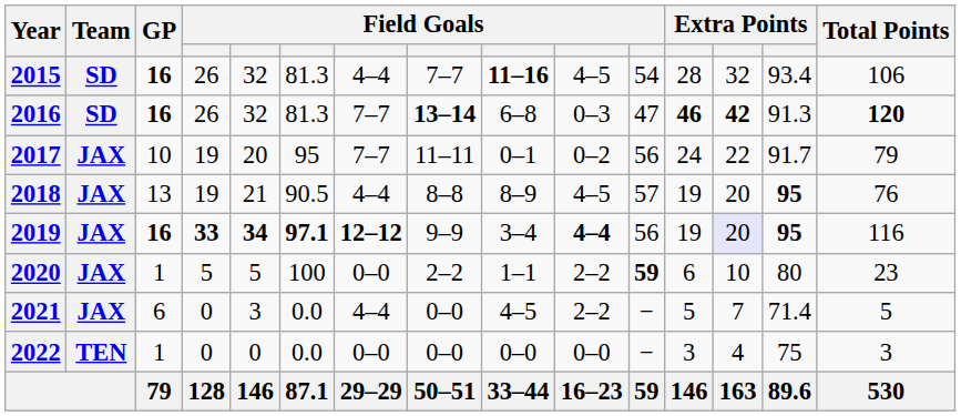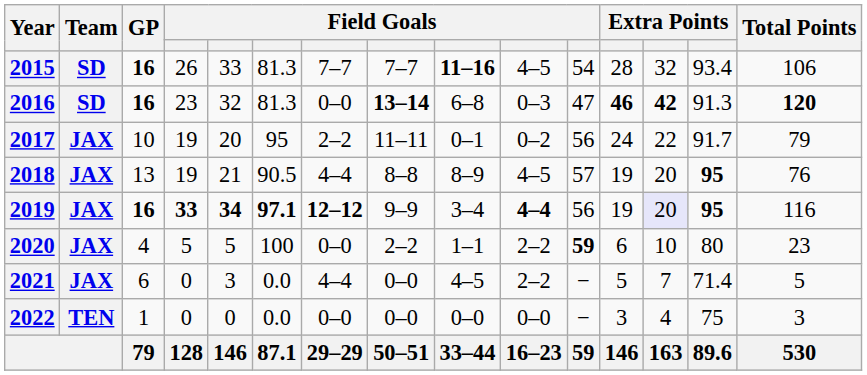 <table class="wikitable" style="text-align:center;">
 <tr>
 <th rowspan="2">Year</th>
 <th rowspan="2">Team</th>
 <th rowspan="2">GP</th>
 <th colspan="8">Field Goals</th>
 <th colspan="3">Extra Points</th>
 <th rowspan="2">Total Points</th>
 </tr>
 <tr>
 <th></th>
 <th></th>
 <th></th>
 <th></th>
 <th></th>
 <th></th>
 <th></th>
 <th></th>
 <th></th>
 <th></th>
 <th></th>
 </tr>
 <tr>
 <th><a href='#'>2015</a></th>
 <th><a href='#'>SD</a></th>
 <td><strong>16</strong></td>
 <td>26</td>
-<td>32</td>
+<td>33</td>
 <td>81.3</td>
-<td>4–4</td>
+<td>7–7</td>
 <td>7–7</td>
 <td><strong>11–16</strong></td>
 <td>4–5</td>
 <td>54</td>
 <td>28</td>
 <td>32</td>
 <td>93.4</td>
 <td>106</td>
 </tr>
 <tr>
 <th><a href='#'>2016</a></th>
 <th><a href='#'>SD</a></th>
 <td><strong>16</strong></td>
-<td>26</td>
+<td>23</td>
 <td>32</td>
 <td>81.3</td>
-<td>7–7</td>
+<td>0–0</td>
 <td><strong>13–14</strong></td>
 <td>6–8</td>
 <td>0–3</td>
 <td>47</td>
 <td><strong>46</strong></td>
 <td><strong>42</strong></td>
 <td>91.3</td>
 <td><strong>120</strong></td>
 </tr>
 <tr>
 <th><a href='#'>2017</a></th>
 <th><a href='#'>JAX</a></th>
 <td>10</td>
 <td>19</td>
 <td>20</td>
 <td>95</td>
-<td>7–7</td>
+<td>2–2</td>
 <td>11–11</td>
 <td>0–1</td>
 <td>0–2</td>
 <td>56</td>
 <td>24</td>
 <td>22</td>
 <td>91.7</td>
 <td>79</td>
 </tr>
 <tr>
 <th><a href='#'>2018</a></th>
 <th><a href='#'>JAX</a></th>
 <td>13</td>
 <td>19</td>
 <td>21</td>
 <td>90.5</td>
 <td>4–4</td>
 <td>8–8</td>
 <td>8–9</td>
 <td>4–5</td>
 <td>57</td>
 <td>19</td>
 <td>20</td>
 <td><strong>95</strong></td>
 <td>76</td>
 </tr>
 <tr>
 <th><a href='#'>2019</a></th>
 <th><a href='#'>JAX</a></th>
 <td><strong>16</strong></td>
 <td><strong>33</strong></td>
 <td><strong>34</strong></td>
 <td><strong>97.1</strong></td>
 <td><strong>12–12</strong></td>
 <td>9–9</td>
 <td>3–4</td>
 <td><strong>4–4</strong></td>
 <td>56</td>
 <td>19</td>
 <td style="background: lavender;">20</td>
 <td><strong>95</strong></td>
 <td>116</td>
 </tr>
 <tr>
 <th><a href='#'>2020</a></th>
 <th><a href='#'>JAX</a></th>
-<td>1</td>
+<td>4</td>
 <td>5</td>
 <td>5</td>
 <td>100</td>
 <td>0–0</td>
 <td>2–2</td>
 <td>1–1</td>
 <td>2–2</td>
 <td><strong>59</strong></td>
 <td>6</td>
 <td>10</td>
 <td>80</td>
 <td>23</td>
 </tr>
 <tr>
 <th><a href='#'>2021</a></th>
 <th><a href='#'>JAX</a></th>
 <td>6</td>
 <td>0</td>
 <td>3</td>
 <td>0.0</td>
 <td>4–4</td>
 <td>0–0</td>
 <td>4–5</td>
 <td>2–2</td>
 <td>−</td>
 <td>5</td>
 <td>7</td>
 <td>71.4</td>
 <td>5</td>
 </tr>
 <tr>
 <th><a href='#'>2022</a></th>
 <th><a href='#'>TEN</a></th>
 <td>1</td>
 <td>0</td>
 <td>0</td>
 <td>0.0</td>
 <td>0–0</td>
 <td>0–0</td>
 <td>0–0</td>
 <td>0–0</td>
 <td>−</td>
 <td>3</td>
 <td>4</td>
 <td>75</td>
 <td>3</td>
 </tr>
 <tr>
 <th colspan="2"></th>
 <th>79</th>
 <th>128</th>
 <th>146</th>
 <th>87.1</th>
 <th>29–29</th>
 <th>50–51</th>
 <th>33–44</th>
 <th>16–23</th>
 <th>59</th>
 <th>146</th>
 <th>163</th>
 <th>89.6</th>
 <th>530</th>
 </tr>
 </table>
